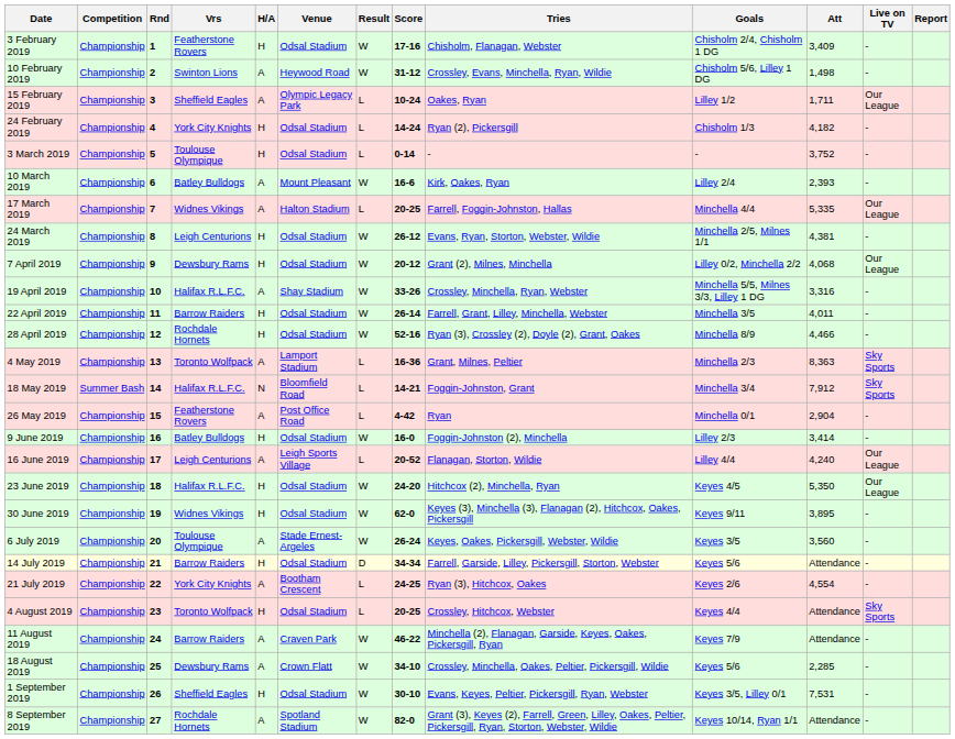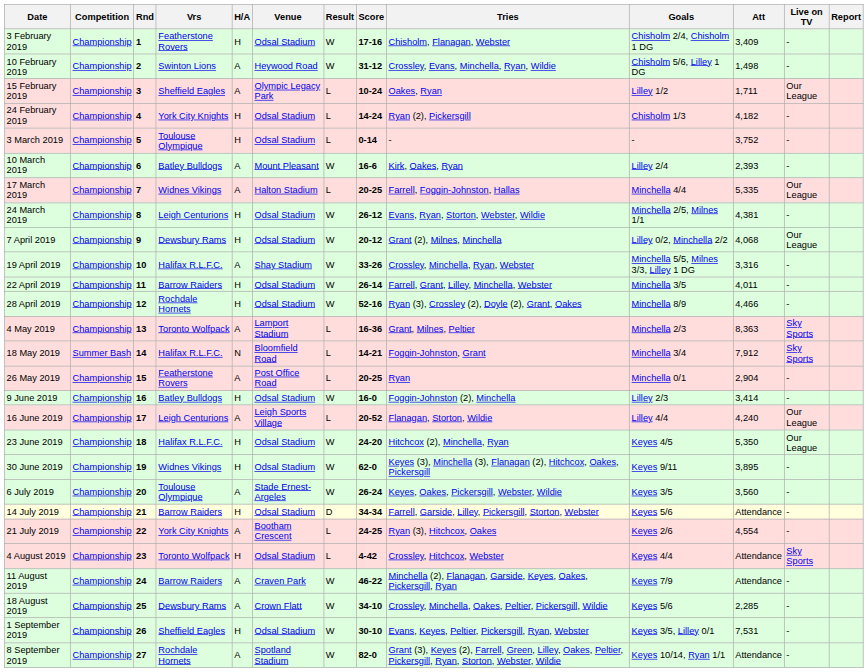 <table class="wikitable"  style="font-size:85%; width:100%;">
 <tr>
 <th>Date</th>
 <th>Competition</th>
 <th>Rnd</th>
 <th>Vrs</th>
 <th>H/A</th>
 <th>Venue</th>
 <th>Result</th>
 <th>Score</th>
 <th>Tries</th>
 <th>Goals</th>
 <th>Att</th>
 <th>Live on TV</th>
 <th>Report</th>
 </tr>
 <tr style="background:#ddffdd;" width=20 | >
 <td>3 February 2019</td>
 <td><a href='#'>Championship</a></td>
 <td><strong>1</strong></td>
 <td><a href='#'>Featherstone Rovers</a></td>
 <td>H</td>
 <td><a href='#'>Odsal Stadium</a></td>
 <td>W</td>
 <td><strong>17-16</strong></td>
 <td><a href='#'>Chisholm</a>, <a href='#'>Flanagan</a>, <a href='#'>Webster</a></td>
 <td><a href='#'>Chisholm</a> 2/4, <a href='#'>Chisholm</a> 1 DG</td>
 <td>3,409</td>
 <td>-</td>
 <td></td>
 </tr>
 <tr style="background:#ddffdd;" width=20 | >
 <td>10 February 2019</td>
 <td><a href='#'>Championship</a></td>
 <td><strong>2</strong></td>
 <td><a href='#'>Swinton Lions</a></td>
 <td>A</td>
 <td><a href='#'>Heywood Road</a></td>
 <td>W</td>
 <td><strong>31-12</strong></td>
 <td><a href='#'>Crossley</a>, <a href='#'>Evans</a>, <a href='#'>Minchella</a>, <a href='#'>Ryan</a>, <a href='#'>Wildie</a></td>
 <td><a href='#'>Chisholm</a> 5/6, <a href='#'>Lilley</a> 1 DG</td>
 <td>1,498</td>
 <td>-</td>
 <td></td>
 </tr>
 <tr style="background:#ffdddd;" width=20 | >
 <td>15 February 2019</td>
 <td><a href='#'>Championship</a></td>
 <td><strong>3</strong></td>
 <td><a href='#'>Sheffield Eagles</a></td>
 <td>A</td>
 <td><a href='#'>Olympic Legacy Park</a></td>
 <td>L</td>
 <td><strong>10-24</strong></td>
 <td><a href='#'>Oakes</a>, <a href='#'>Ryan</a></td>
 <td><a href='#'>Lilley</a> 1/2</td>
 <td>1,711</td>
 <td>Our League</td>
 <td></td>
 </tr>
 <tr style="background:#ffdddd;" width=20 | >
 <td>24 February 2019</td>
 <td><a href='#'>Championship</a></td>
 <td><strong>4</strong></td>
 <td><a href='#'>York City Knights</a></td>
 <td>H</td>
 <td><a href='#'>Odsal Stadium</a></td>
 <td>L</td>
 <td><strong>14-24</strong></td>
 <td><a href='#'>Ryan</a> (2), <a href='#'>Pickersgill</a></td>
 <td><a href='#'>Chisholm</a> 1/3</td>
 <td>4,182</td>
 <td>-</td>
 <td></td>
 </tr>
 <tr style="background:#ffdddd;" width=20 | >
 <td>3 March 2019</td>
 <td><a href='#'>Championship</a></td>
 <td><strong>5</strong></td>
 <td><a href='#'>Toulouse Olympique</a></td>
 <td>H</td>
 <td><a href='#'>Odsal Stadium</a></td>
 <td>L</td>
 <td><strong>0-14</strong></td>
 <td>-</td>
 <td>-</td>
 <td>3,752</td>
 <td>-</td>
 <td></td>
 </tr>
 <tr style="background:#ddffdd;" width=20 | >
 <td>10 March 2019</td>
 <td><a href='#'>Championship</a></td>
 <td><strong>6</strong></td>
 <td><a href='#'>Batley Bulldogs</a></td>
 <td>A</td>
 <td><a href='#'>Mount Pleasant</a></td>
 <td>W</td>
 <td><strong>16-6</strong></td>
 <td><a href='#'>Kirk</a>, <a href='#'>Oakes</a>, <a href='#'>Ryan</a></td>
 <td><a href='#'>Lilley</a> 2/4</td>
 <td>2,393</td>
 <td>-</td>
 <td></td>
 </tr>
 <tr style="background:#ffdddd;" width=20>
 <td>17 March 2019</td>
 <td><a href='#'>Championship</a></td>
 <td><strong>7</strong></td>
 <td><a href='#'>Widnes Vikings</a></td>
 <td>A</td>
 <td><a href='#'>Halton Stadium</a></td>
 <td>L</td>
 <td><strong>20-25</strong></td>
 <td><a href='#'>Farrell</a>, <a href='#'>Foggin-Johnston</a>, <a href='#'>Hallas</a></td>
 <td><a href='#'>Minchella</a> 4/4</td>
 <td>5,335</td>
 <td>Our League</td>
 <td></td>
 </tr>
 <tr style="background:#ddffdd;" width=20 | >
 <td>24 March 2019</td>
 <td><a href='#'>Championship</a></td>
 <td><strong>8</strong></td>
 <td><a href='#'>Leigh Centurions</a></td>
 <td>H</td>
 <td><a href='#'>Odsal Stadium</a></td>
 <td>W</td>
 <td><strong>26-12</strong></td>
 <td><a href='#'>Evans</a>, <a href='#'>Ryan</a>, <a href='#'>Storton</a>, <a href='#'>Webster</a>, <a href='#'>Wildie</a></td>
 <td><a href='#'>Minchella</a> 2/5, <a href='#'>Milnes</a> 1/1</td>
 <td>4,381</td>
 <td>-</td>
 <td></td>
 </tr>
 <tr style="background:#ddffdd;" width=20 | >
 <td>7 April 2019</td>
 <td><a href='#'>Championship</a></td>
 <td><strong>9</strong></td>
 <td><a href='#'>Dewsbury Rams</a></td>
 <td>H</td>
 <td><a href='#'>Odsal Stadium</a></td>
 <td>W</td>
 <td><strong>20-12</strong></td>
 <td><a href='#'>Grant</a> (2), <a href='#'>Milnes</a>, <a href='#'>Minchella</a></td>
 <td><a href='#'>Lilley</a> 0/2, <a href='#'>Minchella</a> 2/2</td>
 <td>4,068</td>
 <td>Our League</td>
 <td></td>
 </tr>
 <tr style="background:#ddffdd;" width=20 | >
 <td>19 April 2019</td>
 <td><a href='#'>Championship</a></td>
 <td><strong>10</strong></td>
 <td><a href='#'>Halifax R.L.F.C.</a></td>
 <td>A</td>
 <td><a href='#'>Shay Stadium</a></td>
 <td>W</td>
 <td><strong>33-26</strong></td>
 <td><a href='#'>Crossley</a>, <a href='#'>Minchella</a>, <a href='#'>Ryan</a>, <a href='#'>Webster</a></td>
 <td><a href='#'>Minchella</a> 5/5, <a href='#'>Milnes</a> 3/3, <a href='#'>Lilley</a> 1 DG</td>
 <td>3,316</td>
 <td>-</td>
 <td></td>
 </tr>
 <tr style="background:#ddffdd;" width=20 | >
 <td>22 April 2019</td>
 <td><a href='#'>Championship</a></td>
 <td><strong>11</strong></td>
 <td><a href='#'>Barrow Raiders</a></td>
 <td>H</td>
 <td><a href='#'>Odsal Stadium</a></td>
 <td>W</td>
 <td><strong>26-14</strong></td>
 <td><a href='#'>Farrell</a>, <a href='#'>Grant</a>, <a href='#'>Lilley</a>, <a href='#'>Minchella</a>, <a href='#'>Webster</a></td>
 <td><a href='#'>Minchella</a> 3/5</td>
 <td>4,011</td>
 <td>-</td>
 <td></td>
 </tr>
 <tr style="background:#ddffdd;" width=20 | >
 <td>28 April 2019</td>
 <td><a href='#'>Championship</a></td>
 <td><strong>12</strong></td>
 <td><a href='#'>Rochdale Hornets</a></td>
 <td>H</td>
 <td><a href='#'>Odsal Stadium</a></td>
 <td>W</td>
 <td><strong>52-16</strong></td>
 <td><a href='#'>Ryan</a> (3), <a href='#'>Crossley</a> (2), <a href='#'>Doyle</a> (2), <a href='#'>Grant</a>, <a href='#'>Oakes</a></td>
 <td><a href='#'>Minchella</a> 8/9</td>
 <td>4,466</td>
 <td>-</td>
 <td></td>
 </tr>
 <tr style="background:#ffdddd;" width=20 | >
 <td>4 May 2019</td>
 <td><a href='#'>Championship</a></td>
 <td><strong>13</strong></td>
 <td><a href='#'>Toronto Wolfpack</a></td>
 <td>A</td>
 <td><a href='#'>Lamport Stadium</a></td>
 <td>L</td>
 <td><strong>16-36</strong></td>
 <td><a href='#'>Grant</a>, <a href='#'>Milnes</a>, <a href='#'>Peltier</a></td>
 <td><a href='#'>Minchella</a> 2/3</td>
 <td>8,363</td>
 <td><a href='#'>Sky Sports</a></td>
 <td></td>
 </tr>
 <tr style="background:#ffdddd;" width=20 | >
 <td>18 May 2019</td>
 <td><a href='#'>Summer Bash</a></td>
 <td><strong>14</strong></td>
 <td><a href='#'>Halifax R.L.F.C.</a></td>
 <td>N</td>
 <td><a href='#'>Bloomfield Road</a></td>
 <td>L</td>
 <td><strong>14-21</strong></td>
 <td><a href='#'>Foggin-Johnston</a>, <a href='#'>Grant</a></td>
 <td><a href='#'>Minchella</a> 3/4</td>
 <td>7,912</td>
 <td><a href='#'>Sky Sports</a></td>
 <td></td>
 </tr>
 <tr style="background:#ffdddd;" width=20 | >
 <td>26 May 2019</td>
 <td><a href='#'>Championship</a></td>
 <td><strong>15</strong></td>
 <td><a href='#'>Featherstone Rovers</a></td>
 <td>A</td>
 <td><a href='#'>Post Office Road</a></td>
 <td>L</td>
-<td><strong>4-42</strong></td>
+<td><strong>20-25</strong></td>
 <td><a href='#'>Ryan</a></td>
 <td><a href='#'>Minchella</a> 0/1</td>
 <td>2,904</td>
 <td>-</td>
 <td></td>
 </tr>
 <tr style="background:#ddffdd;" width=20 | >
 <td>9 June 2019</td>
 <td><a href='#'>Championship</a></td>
 <td><strong>16</strong></td>
 <td><a href='#'>Batley Bulldogs</a></td>
 <td>H</td>
 <td><a href='#'>Odsal Stadium</a></td>
 <td>W</td>
 <td><strong>16-0</strong></td>
 <td><a href='#'>Foggin-Johnston</a> (2), <a href='#'>Minchella</a></td>
 <td><a href='#'>Lilley</a> 2/3</td>
 <td>3,414</td>
 <td>-</td>
 <td></td>
 </tr>
 <tr style="background:#ffdddd;" width=20 | >
 <td>16 June 2019</td>
 <td><a href='#'>Championship</a></td>
 <td><strong>17</strong></td>
 <td><a href='#'>Leigh Centurions</a></td>
 <td>A</td>
 <td><a href='#'>Leigh Sports Village</a></td>
 <td>L</td>
 <td><strong>20-52</strong></td>
 <td><a href='#'>Flanagan</a>, <a href='#'>Storton</a>, <a href='#'>Wildie</a></td>
 <td><a href='#'>Lilley</a> 4/4</td>
 <td>4,240</td>
 <td>Our League</td>
 <td></td>
 </tr>
 <tr style="background:#ddffdd;" width=20 | >
 <td>23 June 2019</td>
 <td><a href='#'>Championship</a></td>
 <td><strong>18</strong></td>
 <td><a href='#'>Halifax R.L.F.C.</a></td>
 <td>H</td>
 <td><a href='#'>Odsal Stadium</a></td>
 <td>W</td>
 <td><strong>24-20</strong></td>
 <td><a href='#'>Hitchcox</a> (2), <a href='#'>Minchella</a>, <a href='#'>Ryan</a></td>
 <td><a href='#'>Keyes</a> 4/5</td>
 <td>5,350</td>
 <td>Our League</td>
 <td></td>
 </tr>
 <tr style="background:#ddffdd;" width=20 | >
 <td>30 June 2019</td>
 <td><a href='#'>Championship</a></td>
 <td><strong>19</strong></td>
 <td><a href='#'>Widnes Vikings</a></td>
 <td>H</td>
 <td><a href='#'>Odsal Stadium</a></td>
 <td>W</td>
 <td><strong>62-0</strong></td>
 <td><a href='#'>Keyes</a> (3), <a href='#'>Minchella</a> (3), <a href='#'>Flanagan</a> (2), <a href='#'>Hitchcox</a>, <a href='#'>Oakes</a>, <a href='#'>Pickersgill</a></td>
 <td><a href='#'>Keyes</a> 9/11</td>
 <td>3,895</td>
 <td>-</td>
 <td></td>
 </tr>
 <tr style="background:#ddffdd;" width=20 | >
 <td>6 July 2019</td>
 <td><a href='#'>Championship</a></td>
 <td><strong>20</strong></td>
 <td><a href='#'>Toulouse Olympique</a></td>
 <td>A</td>
 <td><a href='#'>Stade Ernest-Argeles</a></td>
 <td>W</td>
 <td><strong>26-24</strong></td>
 <td><a href='#'>Keyes</a>, <a href='#'>Oakes</a>, <a href='#'>Pickersgill</a>, <a href='#'>Webster</a>, <a href='#'>Wildie</a></td>
 <td><a href='#'>Keyes</a> 3/5</td>
 <td>3,560</td>
 <td>-</td>
 <td></td>
 </tr>
 <tr style="background:#ffffdd"  width=20 | >
 <td>14 July 2019</td>
 <td><a href='#'>Championship</a></td>
 <td><strong>21</strong></td>
 <td><a href='#'>Barrow Raiders</a></td>
 <td>H</td>
 <td><a href='#'>Odsal Stadium</a></td>
 <td>D</td>
 <td><strong>34-34</strong></td>
 <td><a href='#'>Farrell</a>, <a href='#'>Garside</a>, <a href='#'>Lilley</a>, <a href='#'>Pickersgill</a>, <a href='#'>Storton</a>, <a href='#'>Webster</a></td>
 <td><a href='#'>Keyes</a> 5/6</td>
 <td>Attendance</td>
 <td>-</td>
 <td></td>
 </tr>
 <tr style="background:#ffdddd;" width=20 | >
 <td>21 July 2019</td>
 <td><a href='#'>Championship</a></td>
 <td><strong>22</strong></td>
 <td><a href='#'>York City Knights</a></td>
 <td>A</td>
 <td><a href='#'>Bootham Crescent</a></td>
 <td>L</td>
 <td><strong>24-25</strong></td>
 <td><a href='#'>Ryan</a> (3), <a href='#'>Hitchcox</a>, <a href='#'>Oakes</a></td>
 <td><a href='#'>Keyes</a> 2/6</td>
 <td>4,554</td>
 <td>-</td>
 <td></td>
 </tr>
 <tr style="background:#ffdddd;" width=20 | >
 <td>4 August 2019</td>
 <td><a href='#'>Championship</a></td>
 <td><strong>23</strong></td>
 <td><a href='#'>Toronto Wolfpack</a></td>
 <td>H</td>
 <td><a href='#'>Odsal Stadium</a></td>
 <td>L</td>
-<td><strong>20-25</strong></td>
+<td><strong>4-42</strong></td>
 <td><a href='#'>Crossley</a>, <a href='#'>Hitchcox</a>, <a href='#'>Webster</a></td>
 <td><a href='#'>Keyes</a> 4/4</td>
 <td>Attendance</td>
 <td><a href='#'>Sky Sports</a></td>
 <td></td>
 </tr>
 <tr style="background:#ddffdd;" width=20 | >
 <td>11 August 2019</td>
 <td><a href='#'>Championship</a></td>
 <td><strong>24</strong></td>
 <td><a href='#'>Barrow Raiders</a></td>
 <td>A</td>
 <td><a href='#'>Craven Park</a></td>
 <td>W</td>
 <td><strong>46-22</strong></td>
 <td><a href='#'>Minchella</a> (2), <a href='#'>Flanagan</a>, <a href='#'>Garside</a>, <a href='#'>Keyes</a>, <a href='#'>Oakes</a>, <a href='#'>Pickersgill</a>, <a href='#'>Ryan</a></td>
 <td><a href='#'>Keyes</a> 7/9</td>
 <td>Attendance</td>
 <td>-</td>
 <td></td>
 </tr>
 <tr style="background:#ddffdd;" width=20 | >
 <td>18 August 2019</td>
 <td><a href='#'>Championship</a></td>
 <td><strong>25</strong></td>
 <td><a href='#'>Dewsbury Rams</a></td>
 <td>A</td>
 <td><a href='#'>Crown Flatt</a></td>
 <td>W</td>
 <td><strong>34-10</strong></td>
 <td><a href='#'>Crossley</a>, <a href='#'>Minchella</a>, <a href='#'>Oakes</a>, <a href='#'>Peltier</a>, <a href='#'>Pickersgill</a>, <a href='#'>Wildie</a></td>
 <td><a href='#'>Keyes</a> 5/6</td>
 <td>2,285</td>
 <td>-</td>
 <td></td>
 </tr>
 <tr style="background:#ddffdd;" width=20 | >
 <td>1 September 2019</td>
 <td><a href='#'>Championship</a></td>
 <td><strong>26</strong></td>
 <td><a href='#'>Sheffield Eagles</a></td>
 <td>H</td>
 <td><a href='#'>Odsal Stadium</a></td>
 <td>W</td>
 <td><strong>30-10</strong></td>
 <td><a href='#'>Evans</a>, <a href='#'>Keyes</a>, <a href='#'>Peltier</a>, <a href='#'>Pickersgill</a>, <a href='#'>Ryan</a>, <a href='#'>Webster</a></td>
 <td><a href='#'>Keyes</a> 3/5, <a href='#'>Lilley</a> 0/1</td>
 <td>7,531</td>
 <td>-</td>
 <td></td>
 </tr>
 <tr style="background:#ddffdd;" width=20 | >
 <td>8 September 2019</td>
 <td><a href='#'>Championship</a></td>
 <td><strong>27</strong></td>
 <td><a href='#'>Rochdale Hornets</a></td>
 <td>A</td>
 <td><a href='#'>Spotland Stadium</a></td>
 <td>W</td>
 <td><strong>82-0</strong></td>
 <td><a href='#'>Grant</a> (3), <a href='#'>Keyes</a> (2), <a href='#'>Farrell</a>, <a href='#'>Green</a>, <a href='#'>Lilley</a>, <a href='#'>Oakes</a>, <a href='#'>Peltier</a>, <a href='#'>Pickersgill</a>, <a href='#'>Ryan</a>, <a href='#'>Storton</a>, <a href='#'>Webster</a>, <a href='#'>Wildie</a></td>
 <td><a href='#'>Keyes</a> 10/14, <a href='#'>Ryan</a> 1/1</td>
 <td>Attendance</td>
 <td>-</td>
 <td></td>
 </tr>
 </table>
